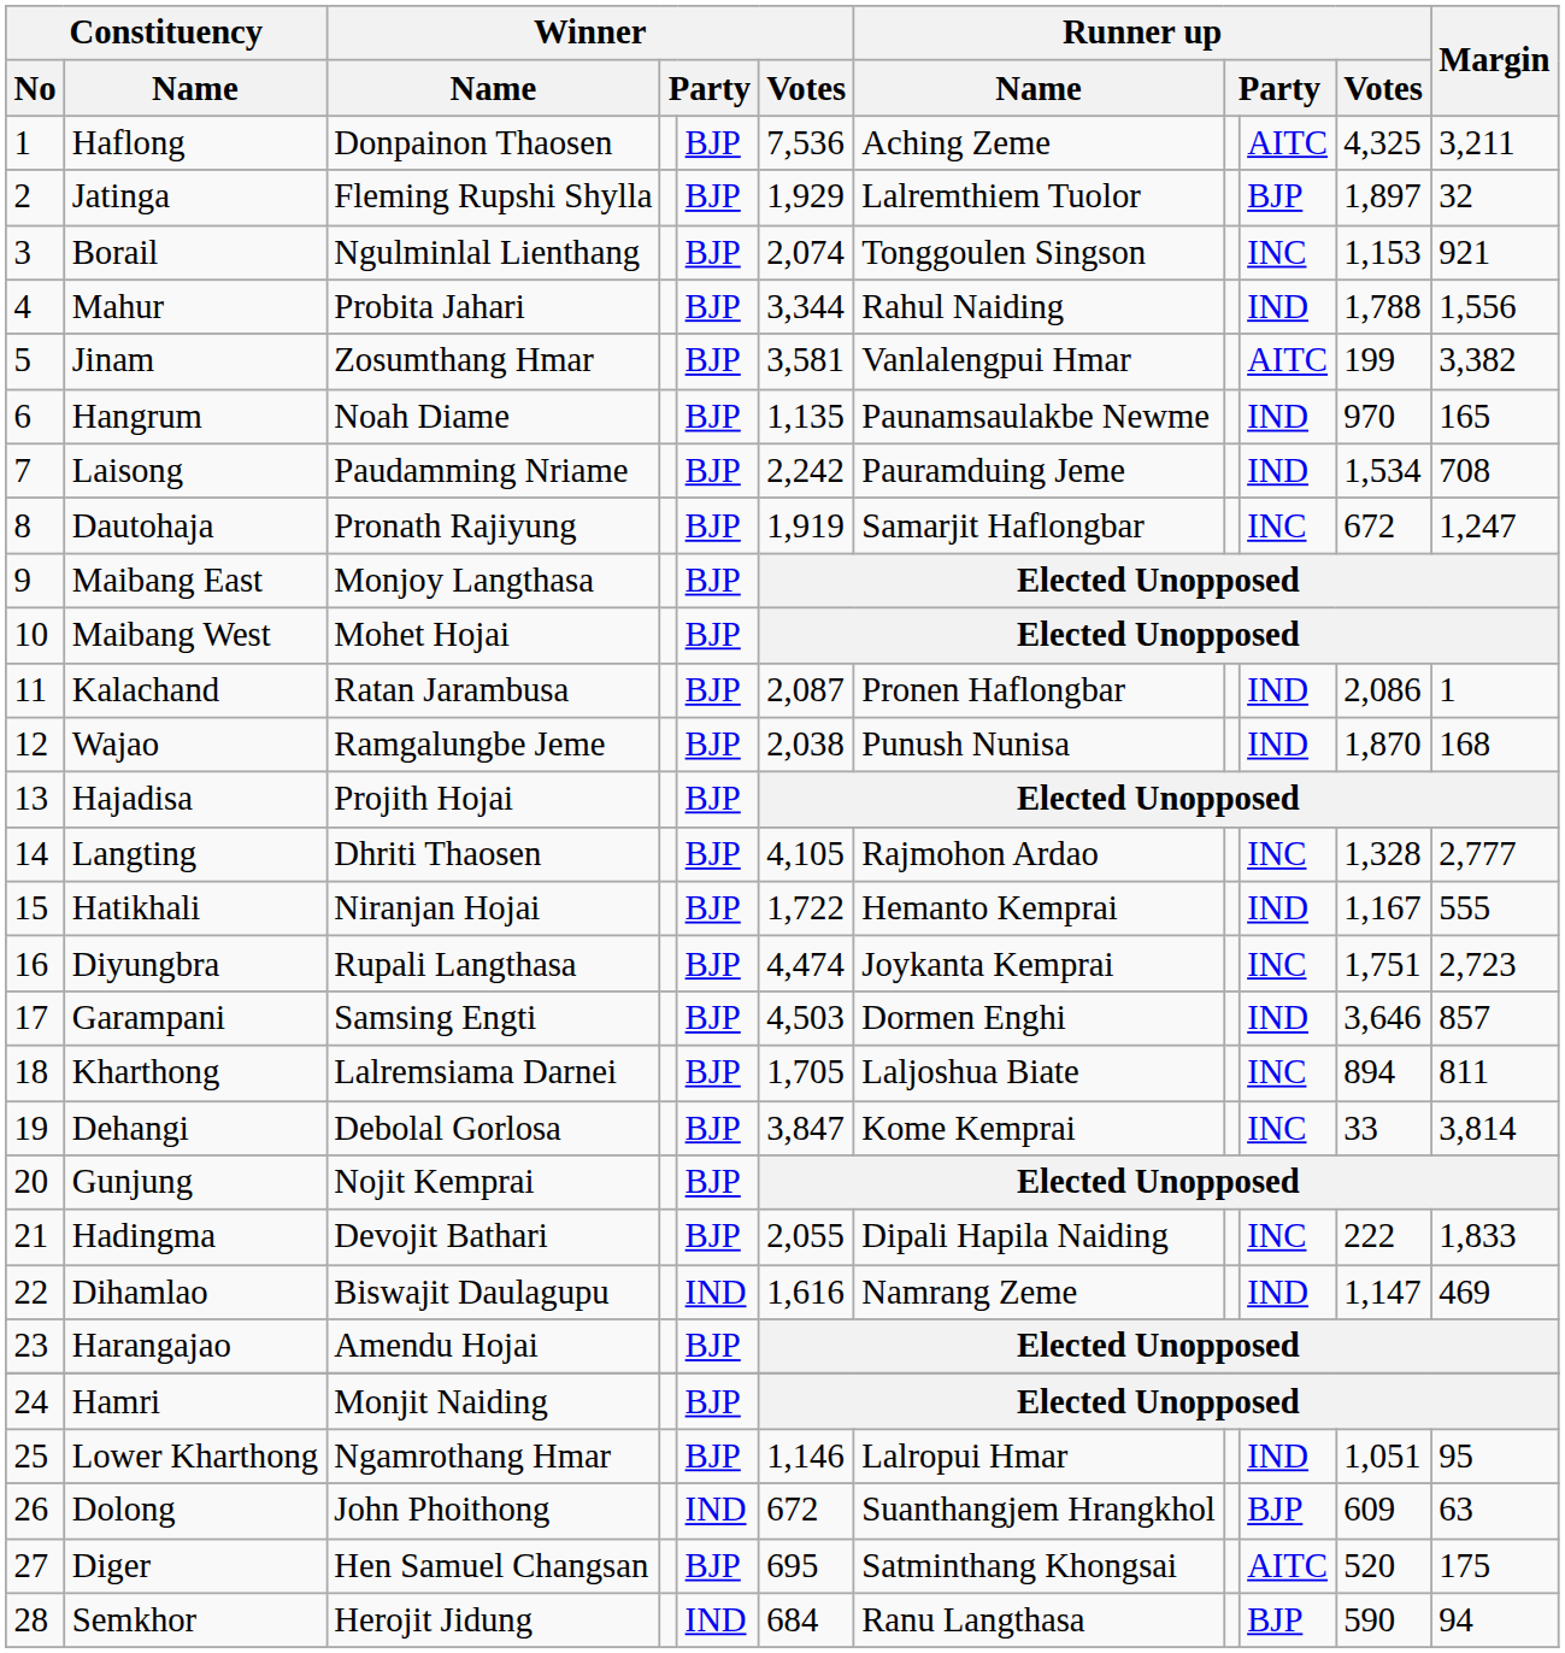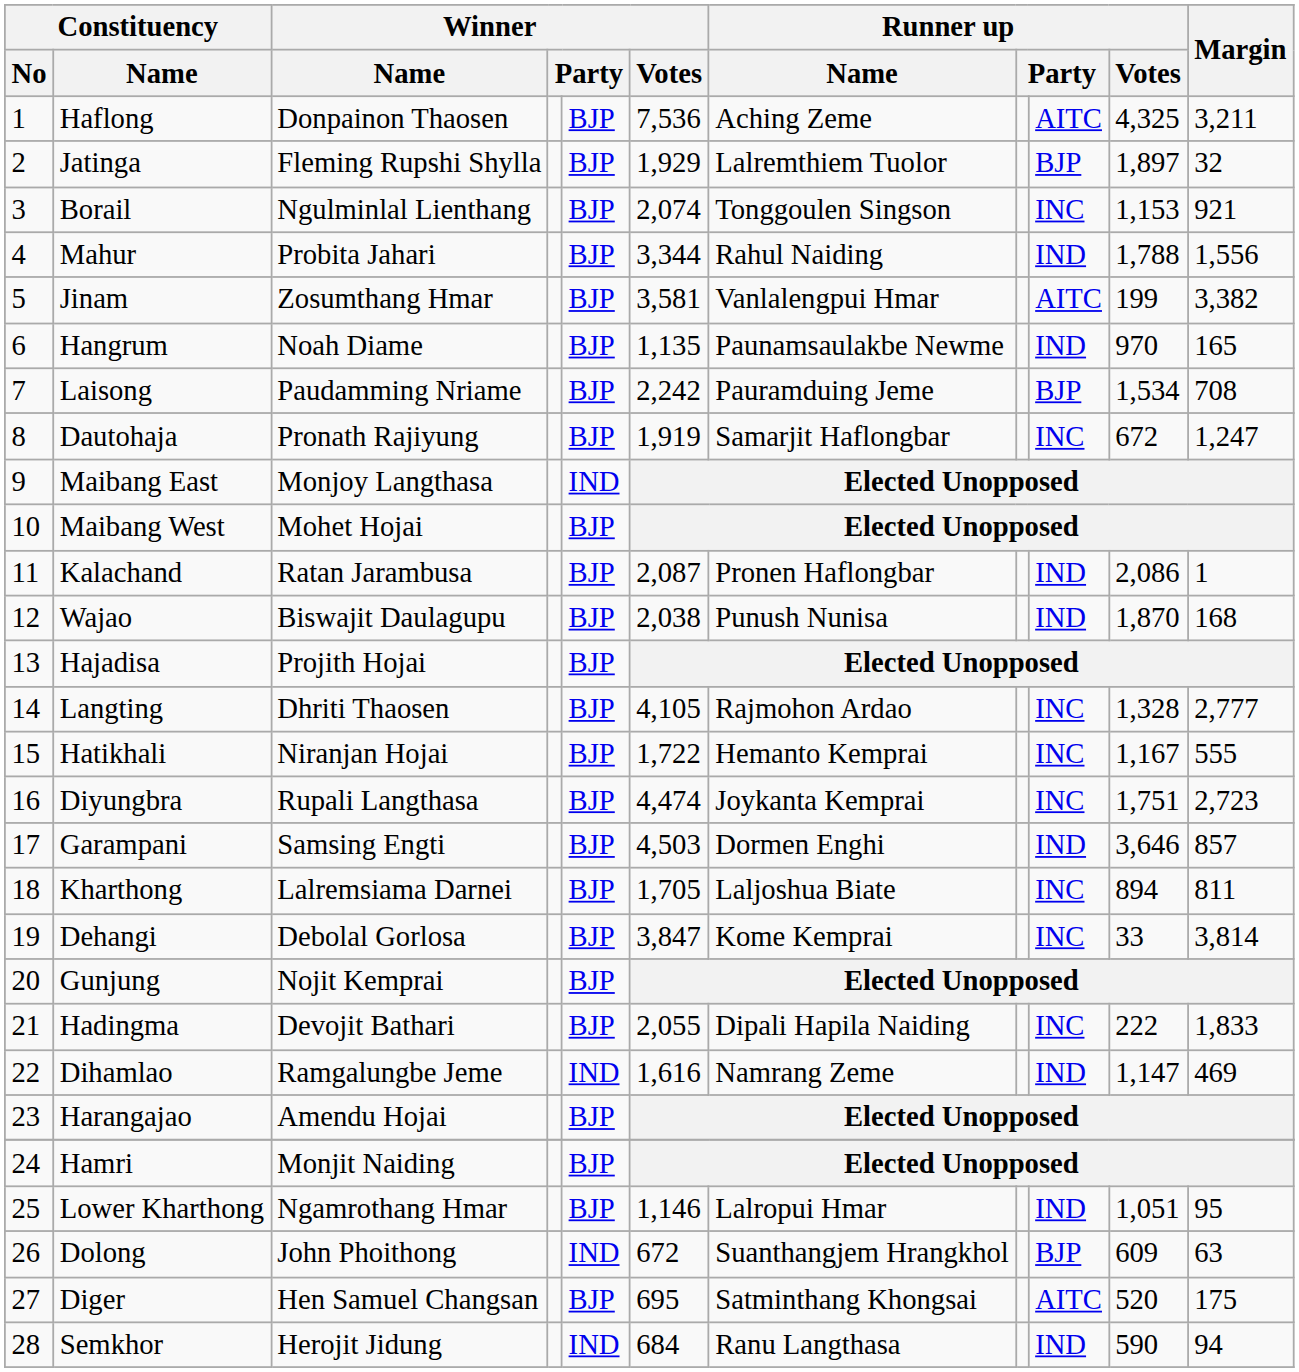 <table class="wikitable sortable">
 <tr>
 <th colspan=2>Constituency</th>
 <th colspan=4>Winner</th>
 <th colspan=4>Runner up</th>
 <th rowspan=2>Margin</th>
 </tr>
 <tr>
 <th>No</th>
 <th>Name</th>
 <th>Name</th>
 <th colspan=2>Party</th>
 <th>Votes</th>
 <th>Name</th>
 <th colspan=2>Party</th>
 <th>Votes</th>
 </tr>
 <tr>
 <td>1</td>
 <td>Haflong</td>
 <td>Donpainon Thaosen</td>
 <td bgcolor=></td>
 <td><a href='#'>BJP</a></td>
 <td>7,536</td>
 <td>Aching Zeme</td>
 <td bgcolor=></td>
 <td><a href='#'>AITC</a></td>
 <td>4,325</td>
 <td>3,211</td>
 </tr>
 <tr>
 <td>2</td>
 <td>Jatinga</td>
 <td>Fleming Rupshi Shylla</td>
 <td bgcolor=></td>
 <td><a href='#'>BJP</a></td>
 <td>1,929</td>
 <td>Lalremthiem Tuolor</td>
 <td bgcolor=></td>
 <td><a href='#'>BJP</a></td>
 <td>1,897</td>
 <td>32</td>
 </tr>
 <tr>
 <td>3</td>
 <td>Borail</td>
 <td>Ngulminlal Lienthang</td>
 <td bgcolor=></td>
 <td><a href='#'>BJP</a></td>
 <td>2,074</td>
 <td>Tonggoulen Singson</td>
 <td bgcolor=></td>
 <td><a href='#'>INC</a></td>
 <td>1,153</td>
 <td>921</td>
 </tr>
 <tr>
 <td>4</td>
 <td>Mahur</td>
 <td>Probita Jahari</td>
 <td bgcolor=></td>
 <td><a href='#'>BJP</a></td>
 <td>3,344</td>
 <td>Rahul Naiding</td>
 <td bgcolor=></td>
 <td><a href='#'>IND</a></td>
 <td>1,788</td>
 <td>1,556</td>
 </tr>
 <tr>
 <td>5</td>
 <td>Jinam</td>
 <td>Zosumthang Hmar</td>
 <td bgcolor=></td>
 <td><a href='#'>BJP</a></td>
 <td>3,581</td>
 <td>Vanlalengpui Hmar</td>
 <td bgcolor=></td>
 <td><a href='#'>AITC</a></td>
 <td>199</td>
 <td>3,382</td>
 </tr>
 <tr>
 <td>6</td>
 <td>Hangrum</td>
 <td>Noah Diame</td>
 <td bgcolor=></td>
 <td><a href='#'>BJP</a></td>
 <td>1,135</td>
 <td>Paunamsaulakbe Newme</td>
 <td bgcolor=></td>
 <td><a href='#'>IND</a></td>
 <td>970</td>
 <td>165</td>
 </tr>
 <tr>
 <td>7</td>
 <td>Laisong</td>
 <td>Paudamming Nriame</td>
 <td bgcolor=></td>
 <td><a href='#'>BJP</a></td>
 <td>2,242</td>
 <td>Pauramduing Jeme</td>
 <td bgcolor=></td>
-<td><a href='#'>IND</a></td>
+<td><a href='#'>BJP</a></td>
 <td>1,534</td>
 <td>708</td>
 </tr>
 <tr>
 <td>8</td>
 <td>Dautohaja</td>
 <td>Pronath Rajiyung</td>
 <td bgcolor=></td>
 <td><a href='#'>BJP</a></td>
 <td>1,919</td>
 <td>Samarjit Haflongbar</td>
 <td bgcolor=></td>
 <td><a href='#'>INC</a></td>
 <td>672</td>
 <td>1,247</td>
 </tr>
 <tr>
 <td>9</td>
 <td>Maibang East</td>
 <td>Monjoy Langthasa</td>
 <td bgcolor=></td>
-<td><a href='#'>BJP</a></td>
+<td><a href='#'>IND</a></td>
 <th colspan="6" bgcolor=#FED8B1>Elected Unopposed</th>
 </tr>
 <tr>
 <td>10</td>
 <td>Maibang West</td>
 <td>Mohet Hojai</td>
 <td bgcolor=></td>
 <td><a href='#'>BJP</a></td>
 <th colspan="6" bgcolor=#FED8B1>Elected Unopposed</th>
 </tr>
 <tr>
 <td>11</td>
 <td>Kalachand</td>
 <td>Ratan Jarambusa</td>
 <td bgcolor=></td>
 <td><a href='#'>BJP</a></td>
 <td>2,087</td>
 <td>Pronen Haflongbar</td>
 <td bgcolor=></td>
 <td><a href='#'>IND</a></td>
 <td>2,086</td>
 <td>1</td>
 </tr>
 <tr>
 <td>12</td>
 <td>Wajao</td>
-<td>Ramgalungbe Jeme</td>
+<td>Biswajit Daulagupu</td>
 <td bgcolor=></td>
 <td><a href='#'>BJP</a></td>
 <td>2,038</td>
 <td>Punush Nunisa</td>
 <td bgcolor=></td>
 <td><a href='#'>IND</a></td>
 <td>1,870</td>
 <td>168</td>
 </tr>
 <tr>
 <td>13</td>
 <td>Hajadisa</td>
 <td>Projith Hojai</td>
 <td bgcolor=></td>
 <td><a href='#'>BJP</a></td>
 <th colspan="6" bgcolor=#FED8B1>Elected Unopposed</th>
 </tr>
 <tr>
 <td>14</td>
 <td>Langting</td>
 <td>Dhriti Thaosen</td>
 <td bgcolor=></td>
 <td><a href='#'>BJP</a></td>
 <td>4,105</td>
 <td>Rajmohon Ardao</td>
 <td bgcolor=></td>
 <td><a href='#'>INC</a></td>
 <td>1,328</td>
 <td>2,777</td>
 </tr>
 <tr>
 <td>15</td>
 <td>Hatikhali</td>
 <td>Niranjan Hojai</td>
 <td bgcolor=></td>
 <td><a href='#'>BJP</a></td>
 <td>1,722</td>
 <td>Hemanto Kemprai</td>
 <td bgcolor=></td>
-<td><a href='#'>IND</a></td>
+<td><a href='#'>INC</a></td>
 <td>1,167</td>
 <td>555</td>
 </tr>
 <tr>
 <td>16</td>
 <td>Diyungbra</td>
 <td>Rupali Langthasa</td>
 <td bgcolor=></td>
 <td><a href='#'>BJP</a></td>
 <td>4,474</td>
 <td>Joykanta Kemprai</td>
 <td bgcolor=></td>
 <td><a href='#'>INC</a></td>
 <td>1,751</td>
 <td>2,723</td>
 </tr>
 <tr>
 <td>17</td>
 <td>Garampani</td>
 <td>Samsing Engti</td>
 <td bgcolor=></td>
 <td><a href='#'>BJP</a></td>
 <td>4,503</td>
 <td>Dormen Enghi</td>
 <td bgcolor=></td>
 <td><a href='#'>IND</a></td>
 <td>3,646</td>
 <td>857</td>
 </tr>
 <tr>
 <td>18</td>
 <td>Kharthong</td>
 <td>Lalremsiama Darnei</td>
 <td bgcolor=></td>
 <td><a href='#'>BJP</a></td>
 <td>1,705</td>
 <td>Laljoshua Biate</td>
 <td bgcolor=></td>
 <td><a href='#'>INC</a></td>
 <td>894</td>
 <td>811</td>
 </tr>
 <tr>
 <td>19</td>
 <td>Dehangi</td>
 <td>Debolal Gorlosa</td>
 <td bgcolor=></td>
 <td><a href='#'>BJP</a></td>
 <td>3,847</td>
 <td>Kome Kemprai</td>
 <td bgcolor=></td>
 <td><a href='#'>INC</a></td>
 <td>33</td>
 <td>3,814</td>
 </tr>
 <tr>
 <td>20</td>
 <td>Gunjung</td>
 <td>Nojit Kemprai</td>
 <td bgcolor=></td>
 <td><a href='#'>BJP</a></td>
 <th colspan="6" bgcolor=#FED8B1>Elected Unopposed</th>
 </tr>
 <tr>
 <td>21</td>
 <td>Hadingma</td>
 <td>Devojit Bathari</td>
 <td bgcolor=></td>
 <td><a href='#'>BJP</a></td>
 <td>2,055</td>
 <td>Dipali Hapila Naiding</td>
 <td bgcolor=></td>
 <td><a href='#'>INC</a></td>
 <td>222</td>
 <td>1,833</td>
 </tr>
 <tr>
 <td>22</td>
 <td>Dihamlao</td>
-<td>Biswajit Daulagupu</td>
+<td>Ramgalungbe Jeme</td>
 <td bgcolor=></td>
 <td><a href='#'>IND</a></td>
 <td>1,616</td>
 <td>Namrang Zeme</td>
 <td bgcolor=></td>
 <td><a href='#'>IND</a></td>
 <td>1,147</td>
 <td>469</td>
 </tr>
 <tr>
 <td>23</td>
 <td>Harangajao</td>
 <td>Amendu Hojai</td>
 <td bgcolor=></td>
 <td><a href='#'>BJP</a></td>
 <th colspan="6" bgcolor=#FED8B1>Elected Unopposed</th>
 </tr>
 <tr>
 </tr>
 <tr>
 <td>24</td>
 <td>Hamri</td>
 <td>Monjit Naiding</td>
 <td bgcolor=></td>
 <td><a href='#'>BJP</a></td>
 <th colspan="6" bgcolor=#FED8B1>Elected Unopposed</th>
 </tr>
 <tr>
 <td>25</td>
 <td>Lower Kharthong</td>
 <td>Ngamrothang Hmar</td>
 <td bgcolor=></td>
 <td><a href='#'>BJP</a></td>
 <td>1,146</td>
 <td>Lalropui Hmar</td>
 <td bgcolor=></td>
 <td><a href='#'>IND</a></td>
 <td>1,051</td>
 <td>95</td>
 </tr>
 <tr>
 <td>26</td>
 <td>Dolong</td>
 <td>John Phoithong</td>
 <td bgcolor=></td>
 <td><a href='#'>IND</a></td>
 <td>672</td>
 <td>Suanthangjem Hrangkhol</td>
 <td bgcolor=></td>
 <td><a href='#'>BJP</a></td>
 <td>609</td>
 <td>63</td>
 </tr>
 <tr>
 <td>27</td>
 <td>Diger</td>
 <td>Hen Samuel Changsan</td>
 <td bgcolor=></td>
 <td><a href='#'>BJP</a></td>
 <td>695</td>
 <td>Satminthang Khongsai</td>
 <td bgcolor=></td>
 <td><a href='#'>AITC</a></td>
 <td>520</td>
 <td>175</td>
 </tr>
 <tr>
 <td>28</td>
 <td>Semkhor</td>
 <td>Herojit Jidung</td>
 <td bgcolor=></td>
 <td><a href='#'>IND</a></td>
 <td>684</td>
 <td>Ranu Langthasa</td>
 <td bgcolor=></td>
-<td><a href='#'>BJP</a></td>
+<td><a href='#'>IND</a></td>
 <td>590</td>
 <td>94</td>
 </tr>
 </table>
